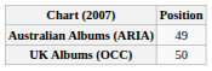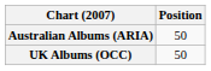 <table class="wikitable sortable plainrowheaders" style="text-align:center">
 <tr>
 <th scope="col">Chart (2007)</th>
 <th scope="col">Position</th>
 </tr>
 <tr>
 <th scope="row">Australian Albums (ARIA)</th>
-<td>49</td>
+<td>50</td>
 </tr>
 <tr>
 <th scope="row">UK Albums (OCC)</th>
 <td>50</td>
 </tr>
 </table>
